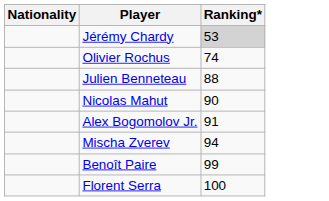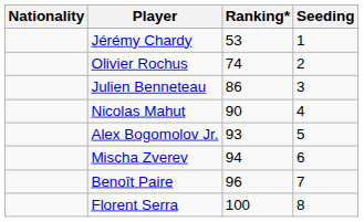 <table class="wikitable" border="1">
 <tr>
 <th>Nationality</th>
 <th>Player</th>
 <th>Ranking*</th>
+<th>Seeding</th>
 </tr>
 <tr>
 <td></td>
 <td><a href='#'>Jérémy Chardy</a></td>
-<td style="background: lightgrey;">53</td>
+<td>53</td>
+<td>1</td>
 </tr>
 <tr>
 <td></td>
 <td><a href='#'>Olivier Rochus</a></td>
 <td>74</td>
+<td>2</td>
 </tr>
 <tr>
 <td></td>
 <td><a href='#'>Julien Benneteau</a></td>
-<td>88</td>
+<td>86</td>
+<td>3</td>
 </tr>
 <tr>
 <td></td>
 <td><a href='#'>Nicolas Mahut</a></td>
 <td>90</td>
+<td>4</td>
 </tr>
 <tr>
 <td></td>
 <td><a href='#'>Alex Bogomolov Jr.</a></td>
-<td>91</td>
+<td>93</td>
+<td>5</td>
 </tr>
 <tr>
 <td></td>
 <td><a href='#'>Mischa Zverev</a></td>
 <td>94</td>
+<td>6</td>
 </tr>
 <tr>
 <td></td>
 <td><a href='#'>Benoît Paire</a></td>
-<td>99</td>
+<td>96</td>
+<td>7</td>
 </tr>
 <tr>
 <td></td>
 <td><a href='#'>Florent Serra</a></td>
 <td>100</td>
+<td>8</td>
 </tr>
 </table>
